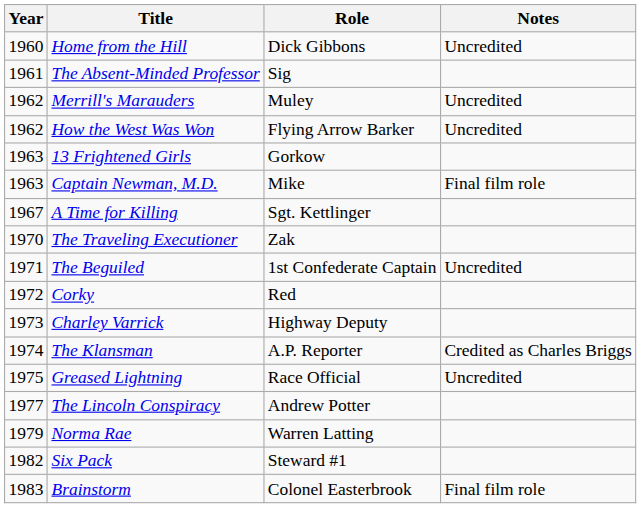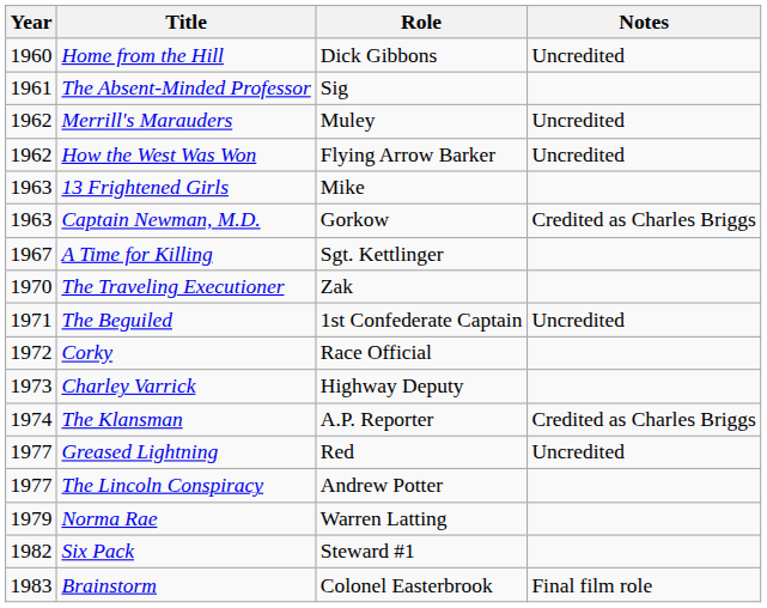 <table class="wikitable sortable">
 <tr>
 <th>Year</th>
 <th>Title</th>
 <th>Role</th>
 <th>Notes</th>
 </tr>
 <tr>
 <td>1960</td>
 <td><em><a href='#'>Home from the Hill</a></em></td>
 <td>Dick Gibbons</td>
 <td>Uncredited</td>
 </tr>
 <tr>
 <td>1961</td>
 <td><em><a href='#'>The Absent-Minded Professor</a></em></td>
 <td>Sig</td>
 <td></td>
 </tr>
 <tr>
 <td>1962</td>
 <td><em><a href='#'>Merrill's Marauders</a></em></td>
 <td>Muley</td>
 <td>Uncredited</td>
 </tr>
 <tr>
 <td>1962</td>
 <td><em><a href='#'>How the West Was Won</a></em></td>
 <td>Flying Arrow Barker</td>
 <td>Uncredited</td>
 </tr>
 <tr>
 <td>1963</td>
 <td><em><a href='#'>13 Frightened Girls</a></em></td>
-<td>Gorkow</td>
+<td>Mike</td>
 <td></td>
 </tr>
 <tr>
 <td>1963</td>
 <td><em><a href='#'>Captain Newman, M.D.</a></em></td>
-<td>Mike</td>
-<td>Final film role</td>
+<td>Gorkow</td>
+<td>Credited as Charles Briggs</td>
 </tr>
 <tr>
 <td>1967</td>
 <td><em><a href='#'>A Time for Killing</a></em></td>
 <td>Sgt. Kettlinger</td>
 <td></td>
 </tr>
 <tr>
 <td>1970</td>
 <td><em><a href='#'>The Traveling Executioner</a></em></td>
 <td>Zak</td>
 <td></td>
 </tr>
 <tr>
 <td>1971</td>
 <td><em><a href='#'>The Beguiled</a></em></td>
 <td>1st Confederate Captain</td>
 <td>Uncredited</td>
 </tr>
 <tr>
 <td>1972</td>
 <td><em><a href='#'>Corky</a></em></td>
-<td>Red</td>
+<td>Race Official</td>
 <td></td>
 </tr>
 <tr>
 <td>1973</td>
 <td><em><a href='#'>Charley Varrick</a></em></td>
 <td>Highway Deputy</td>
 <td></td>
 </tr>
 <tr>
 <td>1974</td>
 <td><em><a href='#'>The Klansman</a></em></td>
 <td>A.P. Reporter</td>
 <td>Credited as Charles Briggs</td>
 </tr>
 <tr>
-<td>1975</td>
+<td>1977</td>
 <td><em><a href='#'>Greased Lightning</a></em></td>
-<td>Race Official</td>
+<td>Red</td>
 <td>Uncredited</td>
 </tr>
 <tr>
 <td>1977</td>
 <td><em><a href='#'>The Lincoln Conspiracy</a></em></td>
 <td>Andrew Potter</td>
 <td></td>
 </tr>
 <tr>
 <td>1979</td>
 <td><em><a href='#'>Norma Rae</a></em></td>
 <td>Warren Latting</td>
 <td></td>
 </tr>
 <tr>
 <td>1982</td>
 <td><em><a href='#'>Six Pack</a></em></td>
 <td>Steward #1</td>
 <td></td>
 </tr>
 <tr>
 <td>1983</td>
 <td><em><a href='#'>Brainstorm</a></em></td>
 <td>Colonel Easterbrook</td>
 <td>Final film role</td>
 </tr>
 </table>
